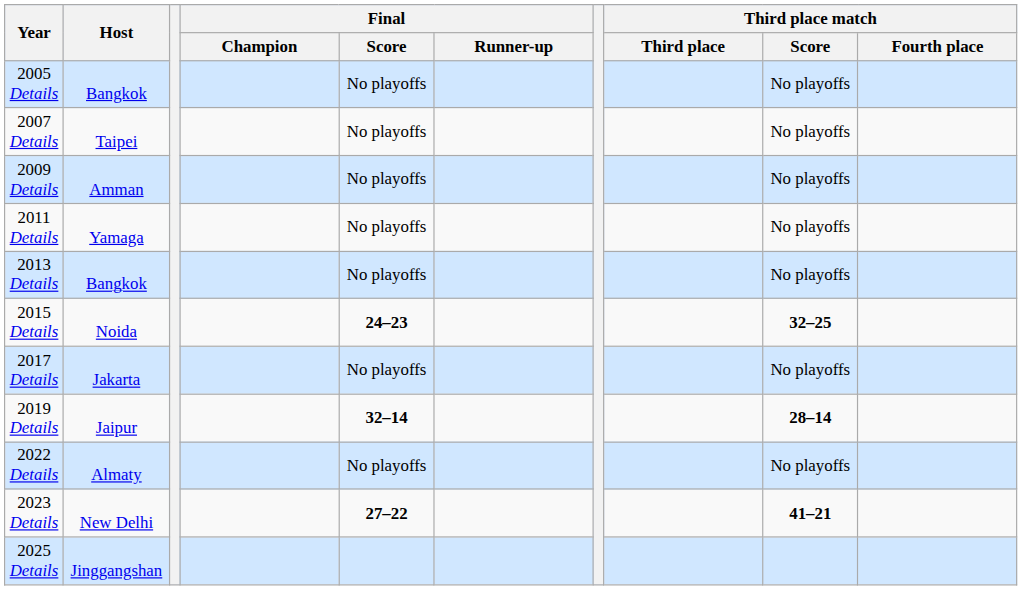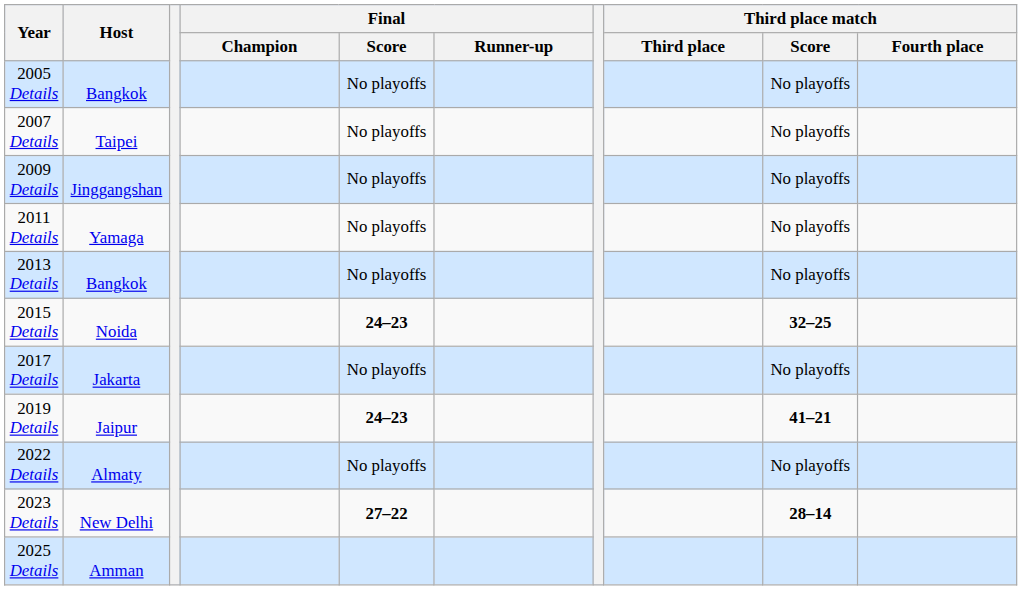 <table class="wikitable" style="font-size:90%; width: 98%; text-align: center;">
 <tr bgcolor=#C1D8FF>
 <th rowspan=2 width=5%>Year</th>
 <th rowspan=2 width=10%>Host</th>
 <th rowspan=13 width="1%" bgcolor="ffffff"></th>
 <th colspan=3>Final</th>
 <th rowspan=13 width="1%" bgcolor="ffffff"></th>
 <th colspan=3>Third place match</th>
 </tr>
 <tr bgcolor=#EFEFEF>
 <th width=15%>Champion</th>
 <th width=9%>Score</th>
 <th width=15%>Runner-up</th>
 <th width=15%>Third place</th>
 <th width=9%>Score</th>
 <th width=15%>Fourth place</th>
 </tr>
 <tr bgcolor=#D0E7FF>
 <td>2005<br><em><a href='#'>Details</a></em></td>
 <td><br><a href='#'>Bangkok</a></td>
 <td><strong></strong></td>
 <td><span>No playoffs</span></td>
 <td></td>
 <td></td>
 <td><span>No playoffs</span></td>
 <td></td>
 </tr>
 <tr>
 <td>2007<br><em><a href='#'>Details</a></em></td>
 <td><br><a href='#'>Taipei</a></td>
 <td><strong></strong></td>
 <td><span>No playoffs</span></td>
 <td></td>
 <td></td>
 <td><span>No playoffs</span></td>
 <td></td>
 </tr>
 <tr bgcolor=#D0E7FF>
 <td>2009<br><em><a href='#'>Details</a></em></td>
-<td><br><a href='#'>Amman</a></td>
+<td><br><a href='#'>Jinggangshan</a></td>
 <td><strong></strong></td>
 <td><span>No playoffs</span></td>
 <td></td>
 <td></td>
 <td><span>No playoffs</span></td>
 <td></td>
 </tr>
 <tr>
 <td>2011<br><em><a href='#'>Details</a></em></td>
 <td><br><a href='#'>Yamaga</a></td>
 <td><strong></strong></td>
 <td><span>No playoffs</span></td>
 <td></td>
 <td></td>
 <td><span>No playoffs</span></td>
 <td></td>
 </tr>
 <tr bgcolor=#D0E7FF>
 <td>2013<br><em><a href='#'>Details</a></em></td>
 <td><br><a href='#'>Bangkok</a></td>
 <td><strong></strong></td>
 <td><span>No playoffs</span></td>
 <td></td>
 <td></td>
 <td><span>No playoffs</span></td>
 <td></td>
 </tr>
 <tr>
 <td>2015<br><em><a href='#'>Details</a></em></td>
 <td><br><a href='#'>Noida</a></td>
 <td><strong></strong></td>
 <td><strong>24–23</strong></td>
 <td></td>
 <td></td>
 <td><strong>32–25</strong></td>
 <td></td>
 </tr>
 <tr bgcolor=#D0E7FF>
 <td>2017<br><em><a href='#'>Details</a></em></td>
 <td><br><a href='#'>Jakarta</a></td>
 <td><strong></strong></td>
 <td><span>No playoffs</span></td>
 <td></td>
 <td></td>
 <td><span>No playoffs</span></td>
 <td></td>
 </tr>
 <tr>
 <td>2019<br><em><a href='#'>Details</a></em></td>
 <td><br><a href='#'>Jaipur</a></td>
 <td><strong></strong></td>
-<td><strong>32–14</strong></td>
+<td><strong>24–23</strong></td>
 <td></td>
 <td></td>
-<td><strong>28–14</strong></td>
+<td><strong>41–21</strong></td>
 <td></td>
 </tr>
 <tr bgcolor=#D0E7FF>
 <td>2022<br><em><a href='#'>Details</a></em></td>
 <td><br><a href='#'>Almaty</a></td>
 <td><strong></strong></td>
 <td><span>No playoffs</span></td>
 <td></td>
 <td></td>
 <td><span>No playoffs</span></td>
 <td></td>
 </tr>
 <tr>
 <td>2023<br><em><a href='#'>Details</a></em></td>
 <td><br><a href='#'>New Delhi</a></td>
 <td><strong></strong></td>
 <td><strong>27–22</strong></td>
 <td></td>
 <td></td>
-<td><strong>41–21</strong></td>
+<td><strong>28–14</strong></td>
 <td></td>
 </tr>
 <tr bgcolor=#D0E7FF>
 <td>2025<br><em><a href='#'>Details</a></em></td>
-<td><br><a href='#'>Jinggangshan</a></td>
+<td><br><a href='#'>Amman</a></td>
 <td></td>
 <td></td>
 <td></td>
 <td></td>
 <td></td>
 <td></td>
 </tr>
 </table>
